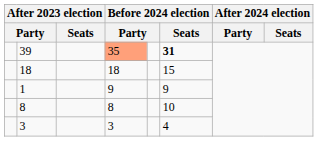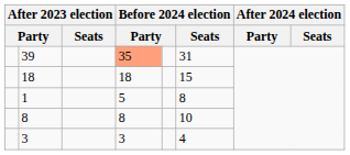 <table class="wikitable">
 <tr>
 <th colspan="3">After 2023 election</th>
 <th colspan="3">Before 2024 election</th>
 <th colspan="3">After 2024 election</th>
 </tr>
 <tr>
 <th colspan="2">Party</th>
 <th>Seats</th>
 <th colspan="2">Party</th>
 <th>Seats</th>
 <th colspan="2">Party</th>
 <th>Seats</th>
 </tr>
 <tr>
 <td></td>
 <td>39</td>
 <td></td>
 <td style="background: lightsalmon;">35</td>
 <td></td>
-<td><strong>31</strong></td>
+<td>31</td>
 </tr>
 <tr>
 <td></td>
 <td>18</td>
 <td></td>
 <td>18</td>
 <td></td>
 <td>15</td>
 </tr>
 <tr>
 <td></td>
 <td>1</td>
 <td></td>
-<td>9</td>
+<td>5</td>
 <td></td>
-<td>9</td>
+<td>8</td>
 </tr>
 <tr>
 <td></td>
 <td>8</td>
 <td></td>
 <td>8</td>
 <td></td>
 <td>10</td>
 </tr>
 <tr>
 <td></td>
 <td>3</td>
 <td></td>
 <td>3</td>
 <td></td>
 <td>4</td>
 </tr>
 </table>
